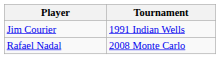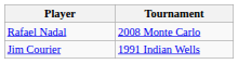 <table class="wikitable">
 <tr>
 <th width=150>Player</th>
 <th width=160>Tournament</th>
 </tr>
 <tr>
+<td> <a href='#'>Rafael Nadal</a></td>
+<td><a href='#'>2008 Monte Carlo</a></td>
+</tr>
+<tr>
 <td> <a href='#'>Jim Courier</a></td>
 <td><a href='#'>1991 Indian Wells</a></td>
 </tr>
-<tr>
-<td> <a href='#'>Rafael Nadal</a></td>
-<td><a href='#'>2008 Monte Carlo</a></td>
-</tr>
 </table>
